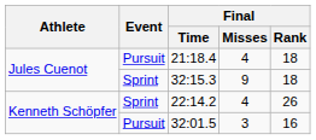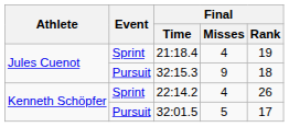 <table class="wikitable">
 <tr>
 <th rowspan="2">Athlete</th>
 <th rowspan="2">Event</th>
 <th colspan="3">Final</th>
 </tr>
 <tr>
 <th>Time</th>
 <th>Misses</th>
 <th>Rank</th>
 </tr>
 <tr>
 <td rowspan="2"><a href='#'>Jules Cuenot</a></td>
-<td><a href='#'>Pursuit</a></td>
+<td><a href='#'>Sprint</a></td>
 <td align="center">21:18.4</td>
 <td align="center">4</td>
-<td align="center">18</td>
+<td align="center">19</td>
 </tr>
 <tr>
-<td><a href='#'>Sprint</a></td>
+<td><a href='#'>Pursuit</a></td>
 <td align="center">32:15.3</td>
 <td align="center">9</td>
 <td align="center">18</td>
 </tr>
 <tr>
 <td rowspan="2"><a href='#'>Kenneth Schöpfer</a></td>
 <td><a href='#'>Sprint</a></td>
 <td align="center">22:14.2</td>
 <td align="center">4</td>
 <td align="center">26</td>
 </tr>
 <tr>
 <td><a href='#'>Pursuit</a></td>
 <td align="center">32:01.5</td>
-<td align="center">3</td>
-<td align="center">16</td>
+<td align="center">5</td>
+<td align="center">17</td>
 </tr>
 </table>
